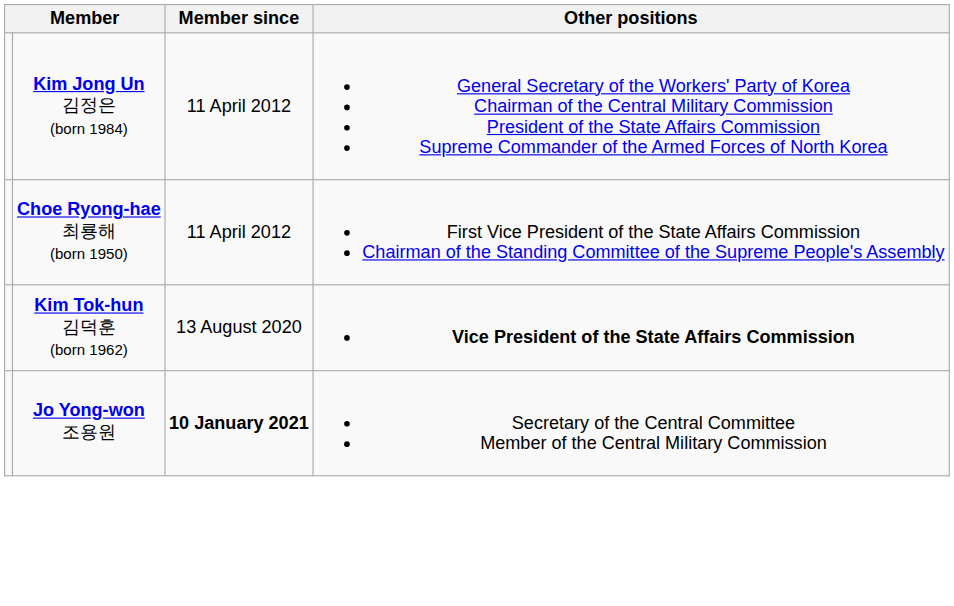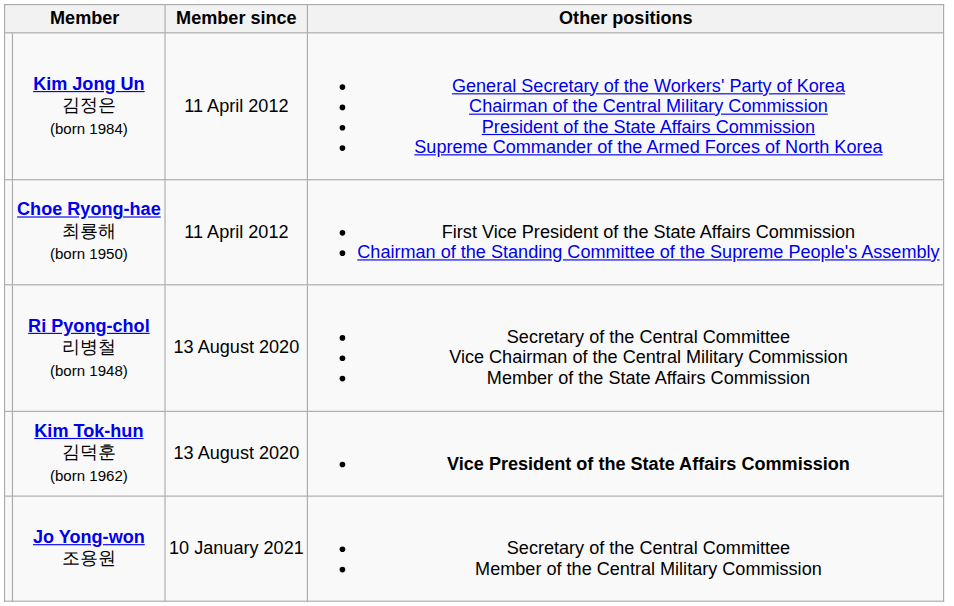 <table class="wikitable" style="text-align:center;">
 <tr>
 <th colspan="2">Member</th>
 <th>Member since</th>
 <th>Other positions</th>
 </tr>
 <tr>
 <td></td>
 <td><strong><a href='#'>Kim Jong Un</a></strong><br>김정은<br><small>(born 1984)</small></td>
 <td>11 April 2012</td>
 <td><br><ul><li><a href='#'>General Secretary of the Workers' Party of Korea</a></li><li><a href='#'>Chairman of the Central Military Commission</a></li><li><a href='#'>President of the State Affairs Commission</a></li><li><a href='#'>Supreme Commander of the Armed Forces of North Korea</a></li></ul></td>
 </tr>
 <tr>
 <td></td>
 <td><strong><a href='#'>Choe Ryong-hae</a></strong><br>최룡해<br><small>(born 1950)</small></td>
 <td>11 April 2012</td>
 <td><br><ul><li>First Vice President of the State Affairs Commission</li><li><a href='#'>Chairman of the Standing Committee of the Supreme People's Assembly</a></li></ul></td>
 </tr>
 <tr>
 <td></td>
+<td><strong><a href='#'>Ri Pyong-chol</a></strong><br>리병철<br><small>(born 1948)</small></td>
+<td>13 August 2020</td>
+<td><br><ul><li>Secretary of the Central Committee</li><li>Vice Chairman of the Central Military Commission</li><li>Member of the State Affairs Commission</li></ul></td>
+</tr>
+<tr>
+<td></td>
 <td><strong><a href='#'>Kim Tok-hun</a></strong><br>김덕훈<br><small>(born 1962)</small></td>
 <td>13 August 2020</td>
 <td><strong><br><ul><li>Vice President of the State Affairs Commission</li></ul></strong></td>
 </tr>
 <tr>
 <td></td>
 <td><strong><a href='#'>Jo Yong-won</a></strong><br>조용원</td>
-<td><strong>10 January 2021</strong></td>
+<td>10 January 2021</td>
 <td><br><ul><li>Secretary of the Central Committee</li><li>Member of the Central Military Commission</li></ul></td>
 </tr>
 </table>
